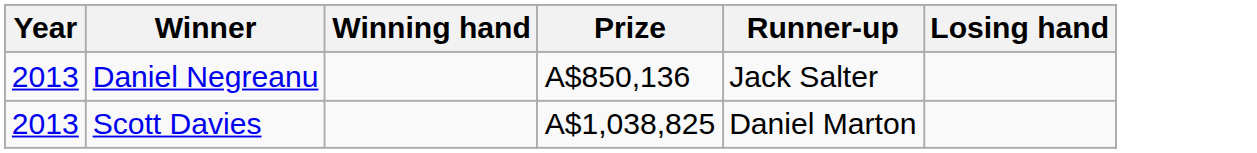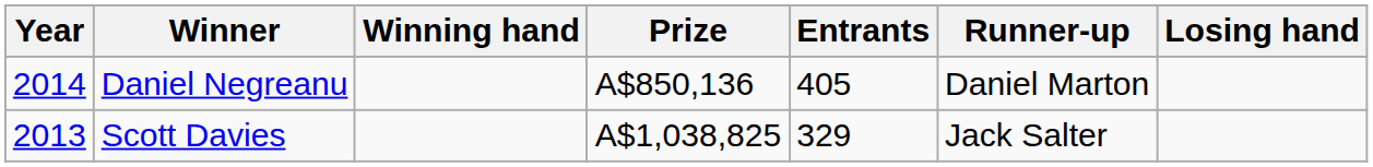 <table class="wikitable">
 <tr>
 <th>Year</th>
 <th>Winner</th>
 <th>Winning hand</th>
 <th>Prize</th>
+<th>Entrants</th>
 <th>Runner-up</th>
 <th>Losing hand</th>
 </tr>
 <tr>
-<td><a href='#'>2013</a></td>
+<td><a href='#'>2014</a></td>
 <td> <a href='#'>Daniel Negreanu</a></td>
 <td></td>
 <td>A$850,136</td>
-<td> Jack Salter</td>
+<td>405</td>
+<td> Daniel Marton</td>
 <td></td>
 </tr>
 <tr>
 <td><a href='#'>2013</a></td>
 <td> <a href='#'>Scott Davies</a></td>
 <td></td>
 <td>A$1,038,825</td>
-<td> Daniel Marton</td>
+<td>329</td>
+<td> Jack Salter</td>
 <td></td>
 </tr>
 </table>
